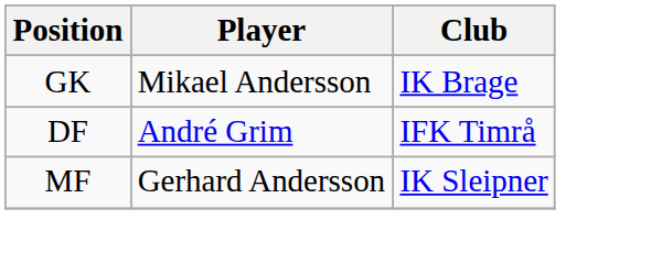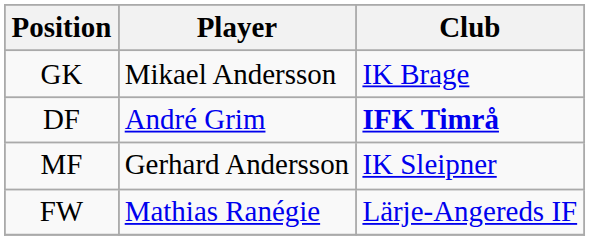 <table class="wikitable" style="text-align:center">
 <tr>
 <th>Position</th>
 <th>Player</th>
 <th>Club</th>
 </tr>
 <tr>
 <td>GK</td>
 <td align="left"> Mikael Andersson</td>
 <td align="left"><a href='#'>IK Brage</a></td>
 </tr>
 <tr>
 <td>DF</td>
 <td align="left"> <a href='#'>André Grim</a></td>
-<td align="left"><a href='#'>IFK Timrå</a></td>
+<td align="left"><strong><a href='#'>IFK Timrå</a></strong></td>
 </tr>
 <tr>
 <td>MF</td>
 <td align="left"> Gerhard Andersson</td>
 <td align="left"><a href='#'>IK Sleipner</a></td>
 </tr>
 <tr>
+<td>FW</td>
+<td align="left"> <a href='#'>Mathias Ranégie</a></td>
+<td align="left"><a href='#'>Lärje-Angereds IF</a></td>
+</tr>
+<tr>
 </tr>
 </table>
